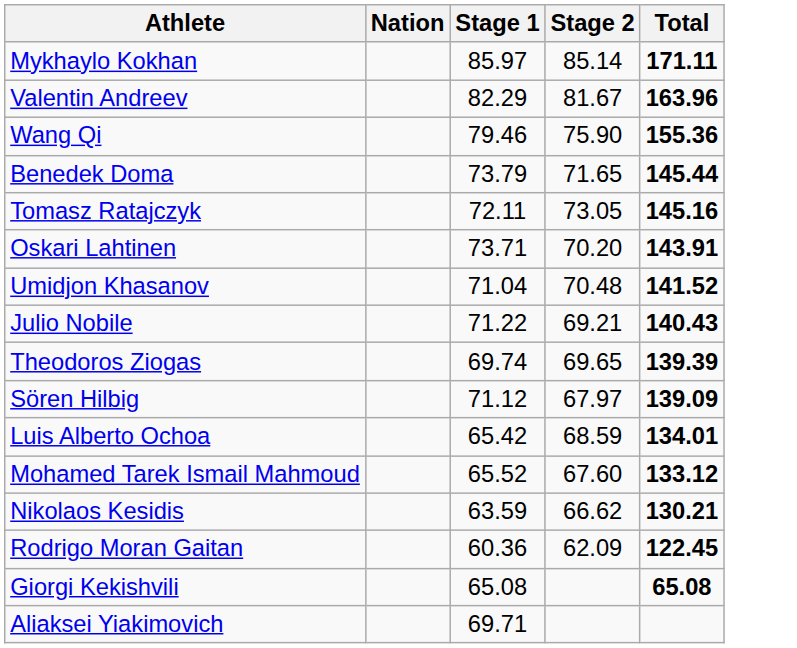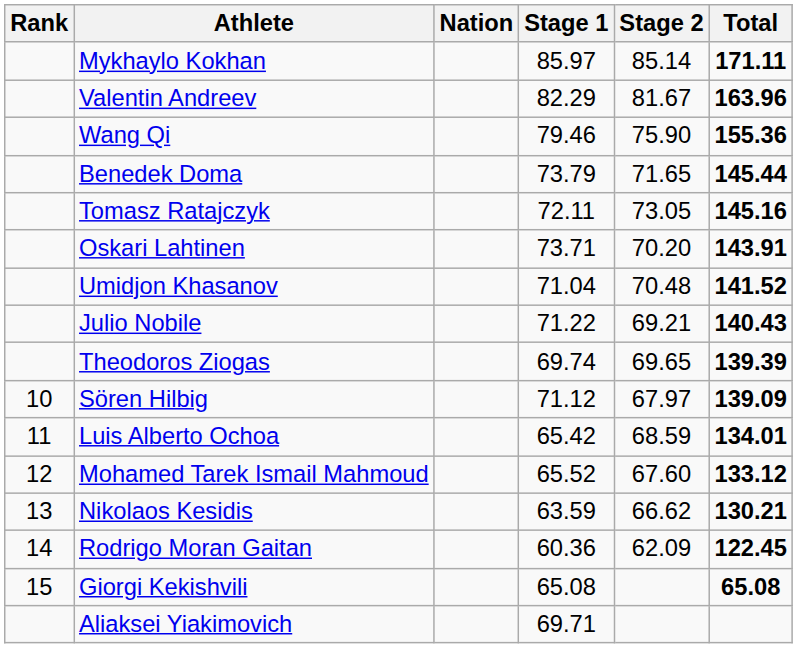 <table class="wikitable sortable" style="text-align:center">
 <tr>
+<th>Rank</th>
 <th>Athlete</th>
 <th>Nation</th>
 <th>Stage 1</th>
 <th>Stage 2</th>
 <th>Total</th>
 </tr>
 <tr>
+<td></td>
 <td align=left><a href='#'>Mykhaylo Kokhan</a></td>
 <td align=left></td>
 <td>85.97</td>
 <td>85.14</td>
 <td><strong>171.11</strong></td>
 </tr>
 <tr>
+<td></td>
 <td align=left><a href='#'>Valentin Andreev</a></td>
 <td align=left></td>
 <td>82.29</td>
 <td>81.67</td>
 <td><strong>163.96</strong></td>
 </tr>
 <tr>
+<td></td>
 <td align=left><a href='#'>Wang Qi</a></td>
 <td align=left></td>
 <td>79.46</td>
 <td>75.90</td>
 <td><strong>155.36</strong></td>
 </tr>
 <tr>
+<td></td>
 <td align=left><a href='#'>Benedek Doma</a></td>
 <td align=left></td>
 <td>73.79</td>
 <td>71.65</td>
 <td><strong>145.44</strong></td>
 </tr>
 <tr>
+<td></td>
 <td align=left><a href='#'>Tomasz Ratajczyk</a></td>
 <td align=left></td>
 <td>72.11</td>
 <td>73.05</td>
 <td><strong>145.16</strong></td>
 </tr>
 <tr>
+<td></td>
 <td align=left><a href='#'>Oskari Lahtinen</a></td>
 <td align=left></td>
 <td>73.71</td>
 <td>70.20</td>
 <td><strong>143.91</strong></td>
 </tr>
 <tr>
+<td></td>
 <td align=left><a href='#'>Umidjon Khasanov</a></td>
 <td align=left></td>
 <td>71.04</td>
 <td>70.48</td>
 <td><strong>141.52</strong></td>
 </tr>
 <tr>
+<td></td>
 <td align=left><a href='#'>Julio Nobile</a></td>
 <td align=left></td>
 <td>71.22</td>
 <td>69.21</td>
 <td><strong>140.43</strong></td>
 </tr>
 <tr>
+<td></td>
 <td align=left><a href='#'>Theodoros Ziogas</a></td>
 <td align=left></td>
 <td>69.74</td>
 <td>69.65</td>
 <td><strong>139.39</strong></td>
 </tr>
 <tr>
+<td>10</td>
 <td align=left><a href='#'>Sören Hilbig</a></td>
 <td align=left></td>
 <td>71.12</td>
 <td>67.97</td>
 <td><strong>139.09</strong></td>
 </tr>
 <tr>
+<td>11</td>
 <td align=left><a href='#'>Luis Alberto Ochoa</a></td>
 <td align=left></td>
 <td>65.42</td>
 <td>68.59</td>
 <td><strong>134.01</strong></td>
 </tr>
 <tr>
+<td>12</td>
 <td align=left><a href='#'>Mohamed Tarek Ismail Mahmoud</a></td>
 <td align=left></td>
 <td>65.52</td>
 <td>67.60</td>
 <td><strong>133.12</strong></td>
 </tr>
 <tr>
+<td>13</td>
 <td align=left><a href='#'>Nikolaos Kesidis</a></td>
 <td align=left></td>
 <td>63.59</td>
 <td>66.62</td>
 <td><strong>130.21</strong></td>
 </tr>
 <tr>
+<td>14</td>
 <td align=left><a href='#'>Rodrigo Moran Gaitan</a></td>
 <td align=left></td>
 <td>60.36</td>
 <td>62.09</td>
 <td><strong>122.45</strong></td>
 </tr>
 <tr>
+<td>15</td>
 <td align=left><a href='#'>Giorgi Kekishvili</a></td>
 <td align=left></td>
 <td>65.08</td>
 <td></td>
 <td><strong>65.08</strong></td>
 </tr>
 <tr>
+<td></td>
 <td align=left><a href='#'>Aliaksei Yiakimovich</a></td>
 <td align=left></td>
 <td>69.71</td>
 <td></td>
 <td></td>
 </tr>
 </table>
